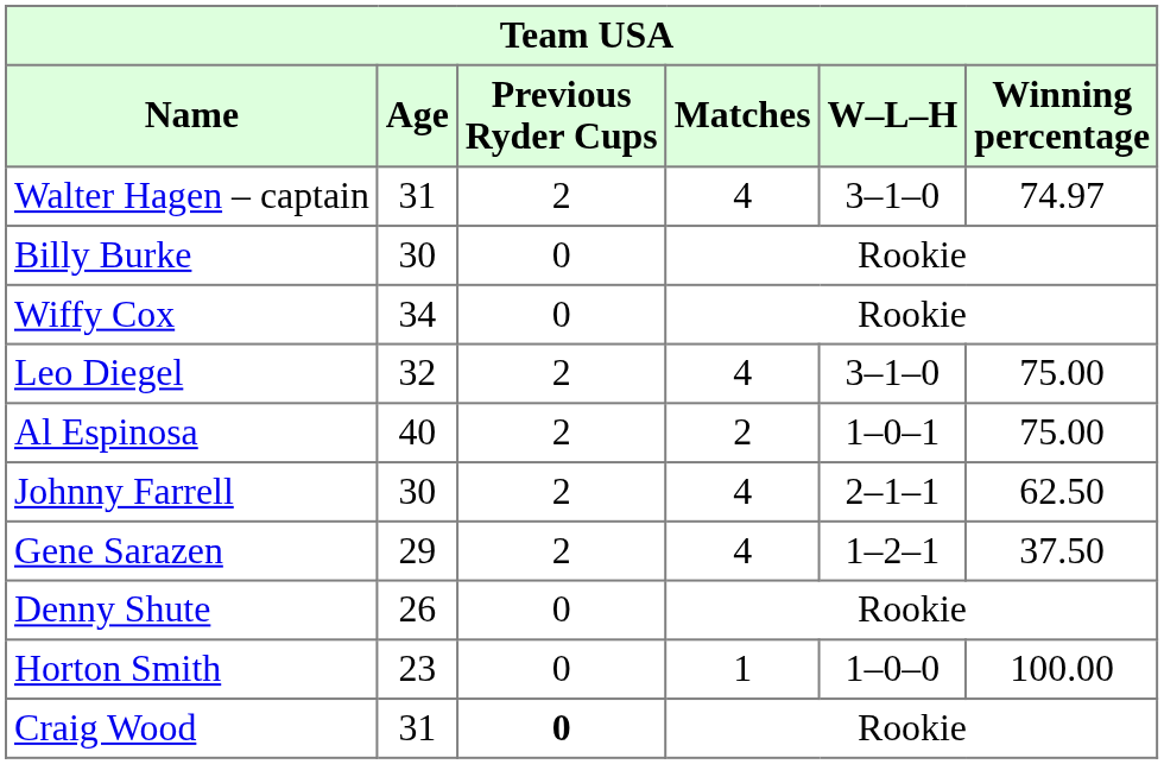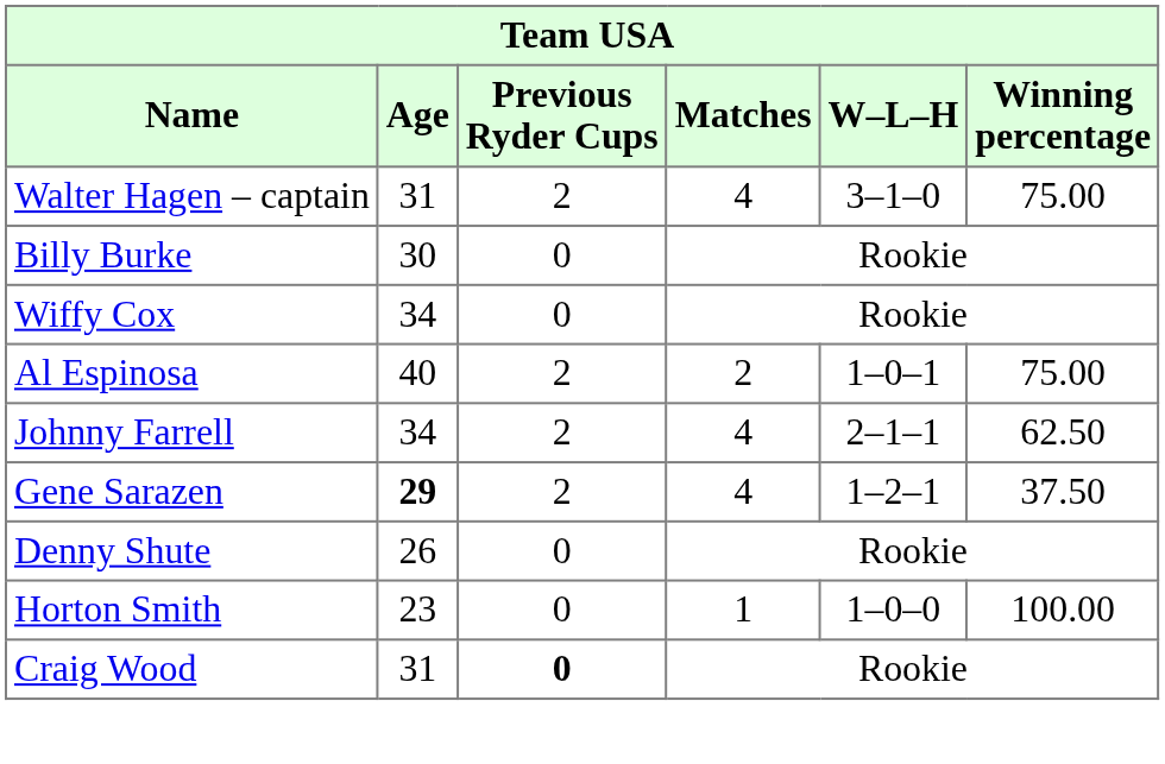 <table border="1" cellpadding="3" style="border-collapse: collapse;text-align:center">
 <tr style="background:#dfd;">
 <td colspan="6"> <strong>Team USA</strong></td>
 </tr>
 <tr style="background:#dfd;">
 <th>Name</th>
 <th>Age</th>
 <th>Previous<br>Ryder Cups</th>
 <th>Matches</th>
 <th>W–L–H</th>
 <th>Winning<br>percentage</th>
 </tr>
 <tr>
 <td align=left><a href='#'>Walter Hagen</a> – captain</td>
 <td>31</td>
 <td>2</td>
 <td>4</td>
 <td>3–1–0</td>
-<td>74.97</td>
+<td>75.00</td>
 </tr>
 <tr>
 <td align=left><a href='#'>Billy Burke</a></td>
 <td>30</td>
 <td>0</td>
 <td colspan="3">Rookie</td>
 </tr>
 <tr>
 <td align=left><a href='#'>Wiffy Cox</a></td>
 <td>34</td>
 <td>0</td>
 <td colspan="3">Rookie</td>
 </tr>
 <tr>
-<td align=left><a href='#'>Leo Diegel</a></td>
-<td>32</td>
-<td>2</td>
-<td>4</td>
-<td>3–1–0</td>
-<td>75.00</td>
-</tr>
-<tr>
 <td align=left><a href='#'>Al Espinosa</a></td>
 <td>40</td>
 <td>2</td>
 <td>2</td>
 <td>1–0–1</td>
 <td>75.00</td>
 </tr>
 <tr>
 <td align=left><a href='#'>Johnny Farrell</a></td>
-<td>30</td>
+<td>34</td>
 <td>2</td>
 <td>4</td>
 <td>2–1–1</td>
 <td>62.50</td>
 </tr>
 <tr>
 <td align=left><a href='#'>Gene Sarazen</a></td>
-<td>29</td>
+<td><strong>29</strong></td>
 <td>2</td>
 <td>4</td>
 <td>1–2–1</td>
 <td>37.50</td>
 </tr>
 <tr>
 <td align=left><a href='#'>Denny Shute</a></td>
 <td>26</td>
 <td>0</td>
 <td colspan="3">Rookie</td>
 </tr>
 <tr>
 <td align=left><a href='#'>Horton Smith</a></td>
 <td>23</td>
 <td>0</td>
 <td>1</td>
 <td>1–0–0</td>
 <td>100.00</td>
 </tr>
 <tr>
 <td align=left><a href='#'>Craig Wood</a></td>
 <td>31</td>
 <td><strong>0</strong></td>
 <td colspan="3">Rookie</td>
 </tr>
 </table>
